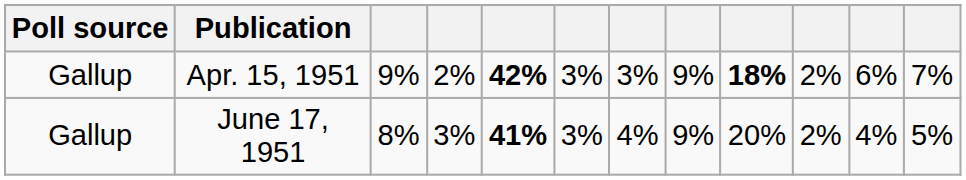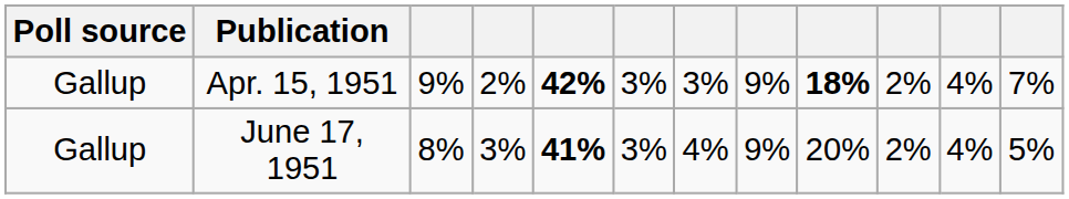 <table class="wikitable" style="font-size:90%;text-align:center;">
 <tr>
 <th>Poll source</th>
 <th style="width:90px;">Publication</th>
 <th></th>
 <th></th>
 <th></th>
 <th></th>
 <th></th>
 <th></th>
 <th></th>
 <th></th>
 <th></th>
 <th></th>
 </tr>
 <tr>
 <td>Gallup</td>
 <td>Apr. 15, 1951</td>
 <td>9%</td>
 <td>2%</td>
 <td><strong>42%</strong></td>
 <td>3%</td>
 <td>3%</td>
 <td>9%</td>
 <td><strong>18%</strong></td>
 <td>2%</td>
-<td>6%</td>
+<td>4%</td>
 <td>7%</td>
 </tr>
 <tr>
 <td>Gallup</td>
 <td>June 17, 1951</td>
 <td>8%</td>
 <td>3%</td>
 <td><strong>41%</strong></td>
 <td>3%</td>
 <td>4%</td>
 <td>9%</td>
 <td>20%</td>
 <td>2%</td>
 <td>4%</td>
 <td>5%</td>
 </tr>
 </table>
